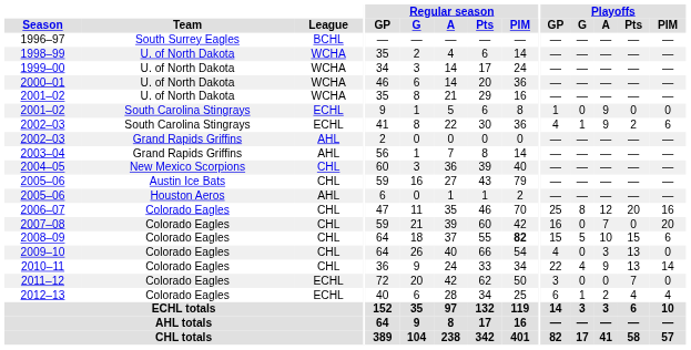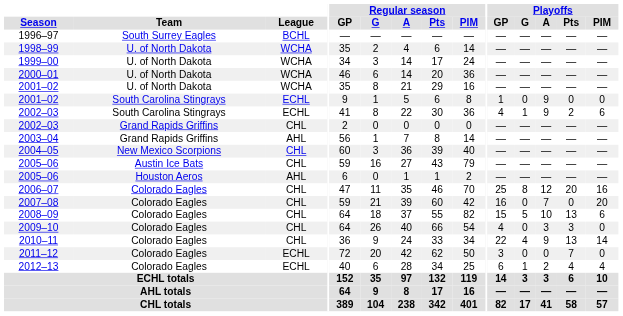 <table border="0" cellpadding="1" cellspacing="0" style="text-align:center; width:60em">
 <tr bgcolor="#e0e0e0">
 <th colspan="3" bgcolor="#ffffff"></th>
 <th rowspan="99" bgcolor="#ffffff"></th>
 <th colspan="5"><a href='#'>Regular season</a></th>
 <th rowspan="99" bgcolor="#ffffff"></th>
 <th colspan="5"><a href='#'>Playoffs</a></th>
 </tr>
 <tr bgcolor="#e0e0e0">
 <th><a href='#'>Season</a></th>
 <th>Team</th>
 <th>League</th>
 <th>GP</th>
 <th><a href='#'>G</a></th>
 <th><a href='#'>A</a></th>
 <th><a href='#'>Pts</a></th>
 <th><a href='#'>PIM</a></th>
 <th>GP</th>
 <th>G</th>
 <th>A</th>
 <th>Pts</th>
 <th>PIM</th>
 </tr>
 <tr>
 <td>1996–97</td>
 <td><a href='#'>South Surrey Eagles</a></td>
 <td><a href='#'>BCHL</a></td>
 <td>—</td>
 <td>—</td>
 <td>—</td>
 <td>—</td>
 <td>—</td>
 <td>—</td>
 <td>—</td>
 <td>—</td>
 <td>—</td>
 <td>—</td>
 </tr>
 <tr style="background:#f0f0f0;">
 <td><a href='#'>1998–99</a></td>
 <td><a href='#'>U. of North Dakota</a></td>
 <td><a href='#'>WCHA</a></td>
 <td>35</td>
 <td>2</td>
 <td>4</td>
 <td>6</td>
 <td>14</td>
 <td>—</td>
 <td>—</td>
 <td>—</td>
 <td>—</td>
 <td>—</td>
 </tr>
 <tr>
 <td><a href='#'>1999–00</a></td>
 <td>U. of North Dakota</td>
 <td>WCHA</td>
 <td>34</td>
 <td>3</td>
 <td>14</td>
 <td>17</td>
 <td>24</td>
 <td>—</td>
 <td>—</td>
 <td>—</td>
 <td>—</td>
 <td>—</td>
 </tr>
 <tr style="background:#f0f0f0;">
 <td><a href='#'>2000–01</a></td>
 <td>U. of North Dakota</td>
 <td>WCHA</td>
 <td>46</td>
 <td>6</td>
 <td>14</td>
 <td>20</td>
 <td>36</td>
 <td>—</td>
 <td>—</td>
 <td>—</td>
 <td>—</td>
 <td>—</td>
 </tr>
 <tr>
 <td><a href='#'>2001–02</a></td>
 <td>U. of North Dakota</td>
 <td>WCHA</td>
 <td>35</td>
 <td>8</td>
 <td>21</td>
 <td>29</td>
 <td>16</td>
 <td>—</td>
 <td>—</td>
 <td>—</td>
 <td>—</td>
 <td>—</td>
 </tr>
 <tr style="background:#f0f0f0;">
 <td><a href='#'>2001–02</a></td>
 <td><a href='#'>South Carolina Stingrays</a></td>
 <td><a href='#'>ECHL</a></td>
 <td>9</td>
 <td>1</td>
 <td>5</td>
 <td>6</td>
 <td>8</td>
 <td>1</td>
 <td>0</td>
 <td>9</td>
 <td>0</td>
 <td>0</td>
 </tr>
 <tr>
 <td><a href='#'>2002–03</a></td>
 <td>South Carolina Stingrays</td>
 <td>ECHL</td>
 <td>41</td>
 <td>8</td>
 <td>22</td>
 <td>30</td>
 <td>36</td>
 <td>4</td>
 <td>1</td>
 <td>9</td>
 <td>2</td>
 <td>6</td>
 </tr>
 <tr style="background:#f0f0f0;">
 <td><a href='#'>2002–03</a></td>
 <td><a href='#'>Grand Rapids Griffins</a></td>
-<td><a href='#'>AHL</a></td>
+<td>CHL</td>
 <td>2</td>
 <td>0</td>
 <td>0</td>
 <td>0</td>
 <td>0</td>
 <td>—</td>
 <td>—</td>
 <td>—</td>
 <td>—</td>
 <td>—</td>
 </tr>
 <tr>
 <td><a href='#'>2003–04</a></td>
 <td>Grand Rapids Griffins</td>
 <td>AHL</td>
 <td>56</td>
 <td>1</td>
 <td>7</td>
 <td>8</td>
 <td>14</td>
 <td>—</td>
 <td>—</td>
 <td>—</td>
 <td>—</td>
 <td>—</td>
 </tr>
 <tr style="background:#f0f0f0;">
 <td><a href='#'>2004–05</a></td>
 <td><a href='#'>New Mexico Scorpions</a></td>
 <td><a href='#'>CHL</a></td>
 <td>60</td>
 <td>3</td>
 <td>36</td>
 <td>39</td>
 <td>40</td>
 <td>—</td>
 <td>—</td>
 <td>—</td>
 <td>—</td>
 <td>—</td>
 </tr>
 <tr>
 <td><a href='#'>2005–06</a></td>
 <td><a href='#'>Austin Ice Bats</a></td>
 <td>CHL</td>
 <td>59</td>
 <td>16</td>
 <td>27</td>
 <td>43</td>
 <td>79</td>
 <td>—</td>
 <td>—</td>
 <td>—</td>
 <td>—</td>
 <td>—</td>
 </tr>
 <tr style="background:#f0f0f0;">
 <td><a href='#'>2005–06</a></td>
 <td><a href='#'>Houston Aeros</a></td>
 <td>AHL</td>
 <td>6</td>
 <td>0</td>
 <td>1</td>
 <td>1</td>
 <td>2</td>
 <td>—</td>
 <td>—</td>
 <td>—</td>
 <td>—</td>
 <td>—</td>
 </tr>
 <tr>
 <td><a href='#'>2006–07</a></td>
 <td><a href='#'>Colorado Eagles</a></td>
 <td>CHL</td>
 <td>47</td>
 <td>11</td>
 <td>35</td>
 <td>46</td>
 <td>70</td>
 <td>25</td>
 <td>8</td>
 <td>12</td>
 <td>20</td>
 <td>16</td>
 </tr>
 <tr style="background:#f0f0f0;">
 <td><a href='#'>2007–08</a></td>
 <td>Colorado Eagles</td>
 <td>CHL</td>
 <td>59</td>
 <td>21</td>
 <td>39</td>
 <td>60</td>
 <td>42</td>
 <td>16</td>
 <td>0</td>
 <td>7</td>
 <td>0</td>
 <td>20</td>
 </tr>
 <tr>
 <td><a href='#'>2008–09</a></td>
 <td>Colorado Eagles</td>
 <td>CHL</td>
 <td>64</td>
 <td>18</td>
 <td>37</td>
 <td>55</td>
-<td><strong>82</strong></td>
+<td>82</td>
 <td>15</td>
 <td>5</td>
 <td>10</td>
-<td>15</td>
+<td>13</td>
 <td>6</td>
 </tr>
 <tr style="background:#f0f0f0;">
 <td><a href='#'>2009–10</a></td>
 <td>Colorado Eagles</td>
 <td>CHL</td>
 <td>64</td>
 <td>26</td>
 <td>40</td>
 <td>66</td>
 <td>54</td>
 <td>4</td>
 <td>0</td>
 <td>3</td>
-<td>13</td>
+<td>3</td>
 <td>0</td>
 </tr>
 <tr>
 <td><a href='#'>2010–11</a></td>
 <td>Colorado Eagles</td>
 <td>CHL</td>
 <td>36</td>
 <td>9</td>
 <td>24</td>
 <td>33</td>
 <td>34</td>
 <td>22</td>
 <td>4</td>
 <td>9</td>
 <td>13</td>
 <td>14</td>
 </tr>
 <tr style="background:#f0f0f0;">
 <td><a href='#'>2011–12</a></td>
 <td>Colorado Eagles</td>
 <td>ECHL</td>
 <td>72</td>
 <td>20</td>
 <td>42</td>
 <td>62</td>
 <td>50</td>
 <td>3</td>
 <td>0</td>
 <td>0</td>
 <td>7</td>
 <td>0</td>
 </tr>
 <tr>
 <td><a href='#'>2012–13</a></td>
 <td>Colorado Eagles</td>
 <td>ECHL</td>
 <td>40</td>
 <td>6</td>
 <td>28</td>
 <td>34</td>
 <td>25</td>
 <td>6</td>
 <td>1</td>
 <td>2</td>
 <td>4</td>
 <td>4</td>
 </tr>
 <tr style="background:#e0e0e0;">
 <th colspan="3">ECHL totals</th>
 <th>152</th>
 <th>35</th>
 <th>97</th>
 <th>132</th>
 <th>119</th>
 <th>14</th>
 <th>3</th>
 <th>3</th>
 <th>6</th>
 <th>10</th>
 </tr>
 <tr style="background:#e0e0e0;">
 <th colspan="3">AHL totals</th>
 <th>64</th>
 <th>9</th>
 <th>8</th>
 <th>17</th>
 <th>16</th>
 <th>—</th>
 <th>—</th>
 <th>—</th>
 <th>—</th>
 <th>—</th>
 </tr>
 <tr style="background:#e0e0e0;">
 <th colspan="3">CHL totals</th>
 <th>389</th>
 <th>104</th>
 <th>238</th>
 <th>342</th>
 <th>401</th>
 <th>82</th>
 <th>17</th>
 <th>41</th>
 <th>58</th>
 <th>57</th>
 </tr>
 </table>
